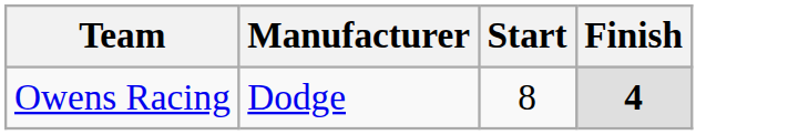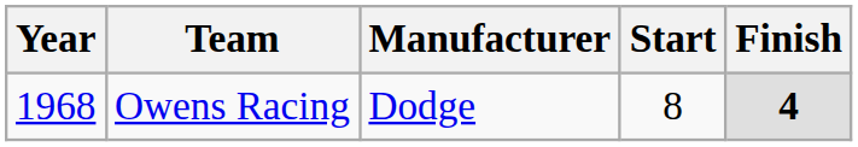 <table class="wikitable" style="font-size: 90%;">
 <tr>
+<th>Year</th>
 <th>Team</th>
 <th>Manufacturer</th>
 <th>Start</th>
 <th>Finish</th>
 </tr>
 <tr>
+<td><a href='#'>1968</a></td>
 <td><a href='#'>Owens Racing</a></td>
 <td><a href='#'>Dodge</a></td>
 <td align=center>8</td>
 <td align=center style="background:#DFDFDF;"><strong>4</strong></td>
 </tr>
 </table>
